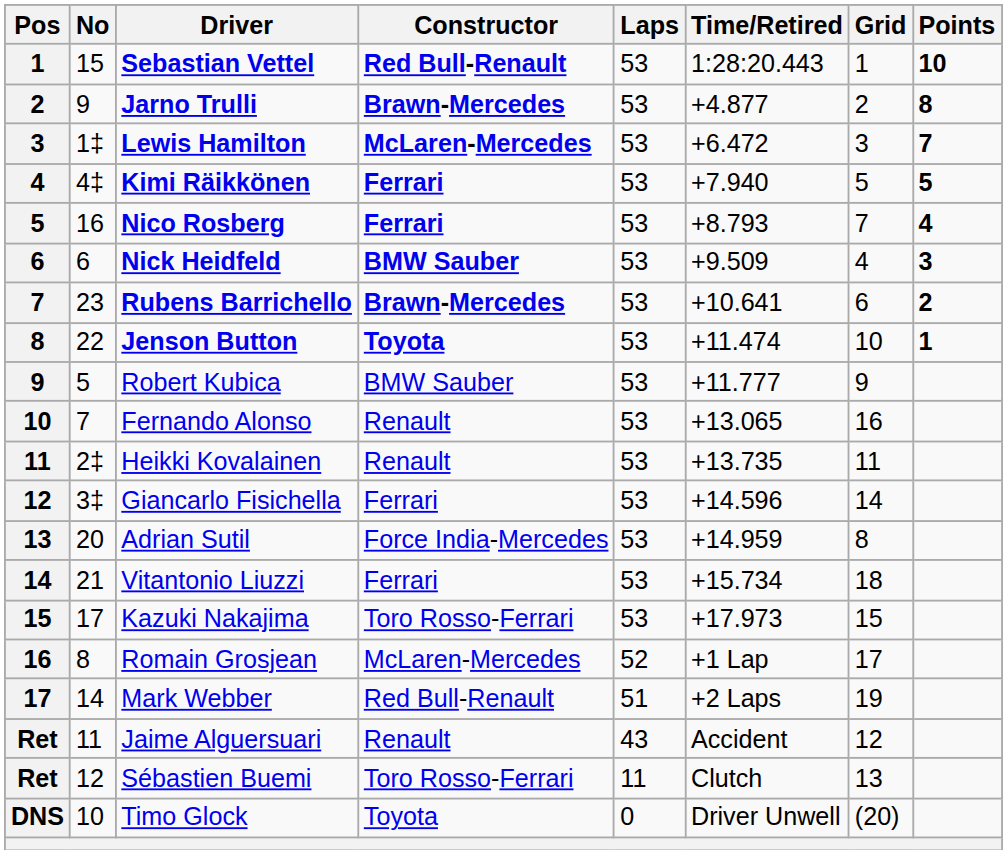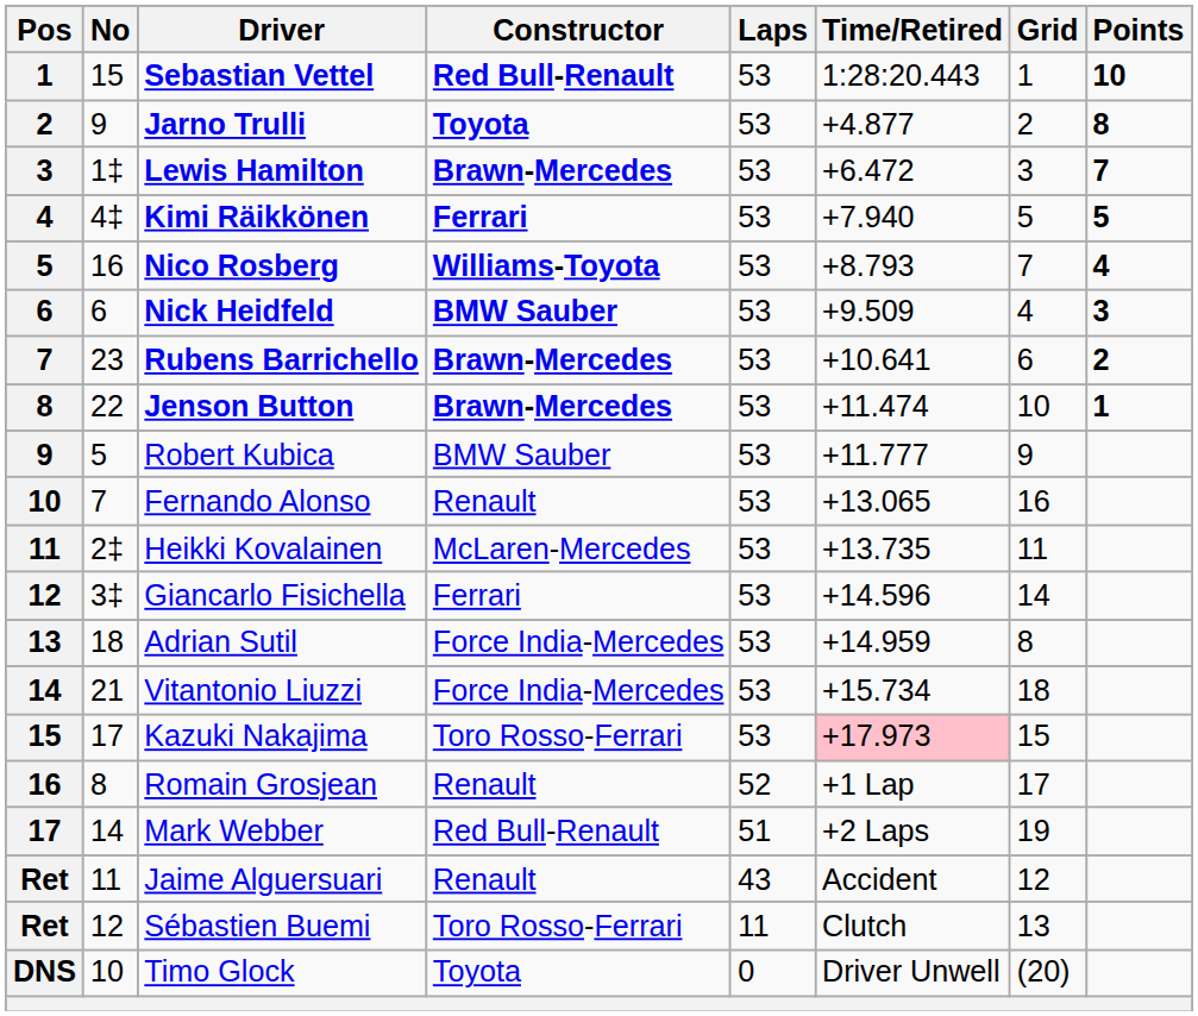 <table class="wikitable" style="font-size: 85%">
 <tr>
 <th>Pos</th>
 <th>No</th>
 <th>Driver</th>
 <th>Constructor</th>
 <th>Laps</th>
 <th>Time/Retired</th>
 <th>Grid</th>
 <th>Points</th>
 </tr>
 <tr>
 <th>1</th>
 <td>15</td>
 <td><strong> <a href='#'>Sebastian Vettel</a></strong></td>
 <td><strong><a href='#'>Red Bull</a>-<a href='#'>Renault</a></strong></td>
 <td>53</td>
 <td>1:28:20.443</td>
 <td>1</td>
 <td><strong>10</strong></td>
 </tr>
 <tr>
 <th>2</th>
 <td>9</td>
 <td><strong> <a href='#'>Jarno Trulli</a></strong></td>
-<td><strong><a href='#'>Brawn</a>-<a href='#'>Mercedes</a></strong></td>
+<td><strong><a href='#'>Toyota</a></strong></td>
 <td>53</td>
 <td>+4.877</td>
 <td>2</td>
 <td><strong>8</strong></td>
 </tr>
 <tr>
 <th>3</th>
 <td>1‡</td>
 <td><strong> <a href='#'>Lewis Hamilton</a></strong></td>
-<td><strong><a href='#'>McLaren</a>-<a href='#'>Mercedes</a></strong></td>
+<td><strong><a href='#'>Brawn</a>-<a href='#'>Mercedes</a></strong></td>
 <td>53</td>
 <td>+6.472</td>
 <td>3</td>
 <td><strong>7</strong></td>
 </tr>
 <tr>
 <th>4</th>
 <td>4‡</td>
 <td><strong> <a href='#'>Kimi Räikkönen</a></strong></td>
 <td><strong><a href='#'>Ferrari</a></strong></td>
 <td>53</td>
 <td>+7.940</td>
 <td>5</td>
 <td><strong>5</strong></td>
 </tr>
 <tr>
 <th>5</th>
 <td>16</td>
 <td><strong> <a href='#'>Nico Rosberg</a></strong></td>
-<td><strong><a href='#'>Ferrari</a></strong></td>
+<td><strong><a href='#'>Williams</a>-<a href='#'>Toyota</a></strong></td>
 <td>53</td>
 <td>+8.793</td>
 <td>7</td>
 <td><strong>4</strong></td>
 </tr>
 <tr>
 <th>6</th>
 <td>6</td>
 <td><strong> <a href='#'>Nick Heidfeld</a></strong></td>
 <td><strong><a href='#'>BMW Sauber</a></strong></td>
 <td>53</td>
 <td>+9.509</td>
 <td>4</td>
 <td><strong>3</strong></td>
 </tr>
 <tr>
 <th>7</th>
 <td>23</td>
 <td><strong> <a href='#'>Rubens Barrichello</a></strong></td>
 <td><strong><a href='#'>Brawn</a>-<a href='#'>Mercedes</a></strong></td>
 <td>53</td>
 <td>+10.641</td>
 <td>6</td>
 <td><strong>2</strong></td>
 </tr>
 <tr>
 <th>8</th>
 <td>22</td>
 <td><strong> <a href='#'>Jenson Button</a></strong></td>
-<td><strong><a href='#'>Toyota</a></strong></td>
+<td><strong><a href='#'>Brawn</a>-<a href='#'>Mercedes</a></strong></td>
 <td>53</td>
 <td>+11.474</td>
 <td>10</td>
 <td><strong>1</strong></td>
 </tr>
 <tr>
 <th>9</th>
 <td>5</td>
 <td> <a href='#'>Robert Kubica</a></td>
 <td><a href='#'>BMW Sauber</a></td>
 <td>53</td>
 <td>+11.777</td>
 <td>9</td>
 <td></td>
 </tr>
 <tr>
 <th>10</th>
 <td>7</td>
 <td> <a href='#'>Fernando Alonso</a></td>
 <td><a href='#'>Renault</a></td>
 <td>53</td>
 <td>+13.065</td>
 <td>16</td>
 <td></td>
 </tr>
 <tr>
 <th>11</th>
 <td>2‡</td>
 <td> <a href='#'>Heikki Kovalainen</a></td>
-<td><a href='#'>Renault</a></td>
+<td><a href='#'>McLaren</a>-<a href='#'>Mercedes</a></td>
 <td>53</td>
 <td>+13.735</td>
 <td>11</td>
 <td></td>
 </tr>
 <tr>
 <th>12</th>
 <td>3‡</td>
 <td> <a href='#'>Giancarlo Fisichella</a></td>
 <td><a href='#'>Ferrari</a></td>
 <td>53</td>
 <td>+14.596</td>
 <td>14</td>
 <td></td>
 </tr>
 <tr>
 <th>13</th>
-<td>20</td>
+<td>18</td>
 <td> <a href='#'>Adrian Sutil</a></td>
 <td><a href='#'>Force India</a>-<a href='#'>Mercedes</a></td>
 <td>53</td>
 <td>+14.959</td>
 <td>8</td>
 <td></td>
 </tr>
 <tr>
 <th>14</th>
 <td>21</td>
 <td> <a href='#'>Vitantonio Liuzzi</a></td>
-<td><a href='#'>Ferrari</a></td>
+<td><a href='#'>Force India</a>-<a href='#'>Mercedes</a></td>
 <td>53</td>
 <td>+15.734</td>
 <td>18</td>
 <td></td>
 </tr>
 <tr>
 <th>15</th>
 <td>17</td>
 <td> <a href='#'>Kazuki Nakajima</a></td>
 <td><a href='#'>Toro Rosso</a>-<a href='#'>Ferrari</a></td>
 <td>53</td>
-<td>+17.973</td>
+<td style="background: pink;">+17.973</td>
 <td>15</td>
 <td></td>
 </tr>
 <tr>
 <th>16</th>
 <td>8</td>
 <td> <a href='#'>Romain Grosjean</a></td>
-<td><a href='#'>McLaren</a>-<a href='#'>Mercedes</a></td>
+<td><a href='#'>Renault</a></td>
 <td>52</td>
 <td>+1 Lap</td>
 <td>17</td>
 <td></td>
 </tr>
 <tr>
 <th>17</th>
 <td>14</td>
 <td> <a href='#'>Mark Webber</a></td>
 <td><a href='#'>Red Bull</a>-<a href='#'>Renault</a></td>
 <td>51</td>
 <td>+2 Laps</td>
 <td>19</td>
 <td></td>
 </tr>
 <tr>
 <th>Ret</th>
 <td>11</td>
 <td> <a href='#'>Jaime Alguersuari</a></td>
 <td><a href='#'>Renault</a></td>
 <td>43</td>
 <td>Accident</td>
 <td>12</td>
 <td></td>
 </tr>
 <tr>
 <th>Ret</th>
 <td>12</td>
 <td> <a href='#'>Sébastien Buemi</a></td>
 <td><a href='#'>Toro Rosso</a>-<a href='#'>Ferrari</a></td>
 <td>11</td>
 <td>Clutch</td>
 <td>13</td>
 <td></td>
 </tr>
 <tr>
 <th>DNS</th>
 <td>10</td>
 <td> <a href='#'>Timo Glock</a></td>
 <td><a href='#'>Toyota</a></td>
 <td>0</td>
 <td>Driver Unwell</td>
 <td>(20)</td>
 <td></td>
 </tr>
 <tr>
 <th colspan="8"></th>
 </tr>
 </table>
